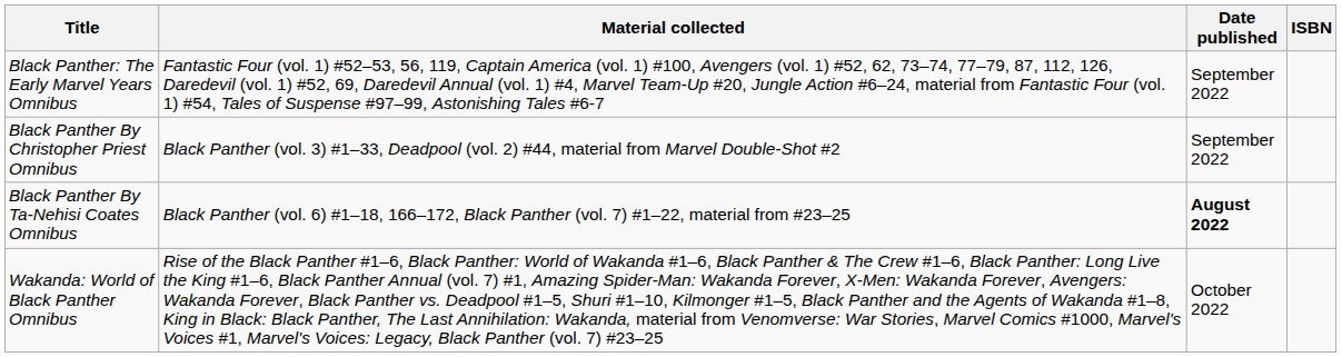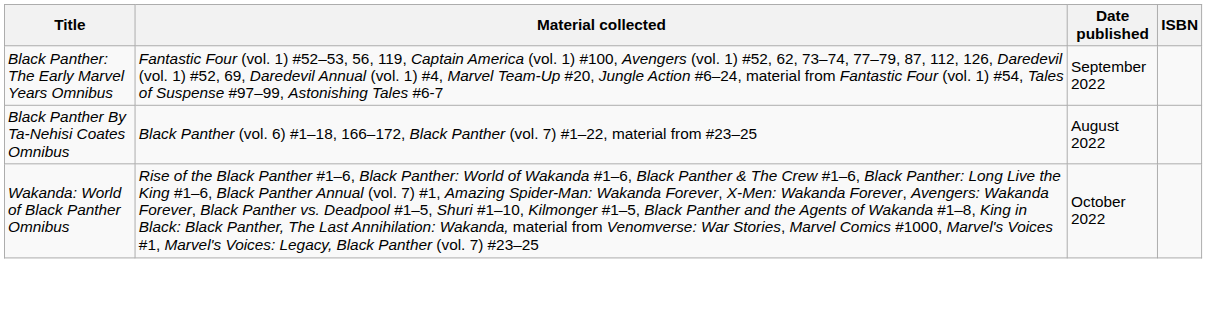 <table class="wikitable">
 <tr>
 <th>Title</th>
 <th>Material collected</th>
 <th>Date published</th>
 <th>ISBN</th>
 </tr>
 <tr>
 <td><em>Black Panther: The Early Marvel Years Omnibus</em></td>
 <td><em>Fantastic Four</em> (vol. 1) #52–53, 56, 119, <em>Captain America</em> (vol. 1) #100, <em>Avengers</em> (vol. 1) #52, 62, 73–74, 77–79, 87, 112, 126, <em>Daredevil</em> (vol. 1) #52, 69, <em>Daredevil Annual</em> (vol. 1) #4, <em>Marvel Team-Up</em> #20, <em>Jungle Action</em> #6–24, material from <em>Fantastic Four</em> (vol. 1) #54, <em>Tales of Suspense</em> #97–99, <em>Astonishing Tales</em> #6-7</td>
 <td>September 2022</td>
 <td></td>
 </tr>
 <tr>
-<td><em>Black Panther By Christopher Priest Omnibus</em></td>
-<td><em>Black Panther</em> (vol. 3) #1–33, <em>Deadpool</em> (vol. 2) #44, material from <em>Marvel Double-Shot</em> #2</td>
-<td>September 2022</td>
-<td></td>
-</tr>
-<tr>
 <td><em>Black Panther By Ta-Nehisi Coates Omnibus</em></td>
 <td><em>Black Panther</em> (vol. 6) #1–18, 166–172, <em>Black Panther</em> (vol. 7) #1–22, material from #23–25</td>
-<td><strong>August 2022</strong></td>
+<td>August 2022</td>
 <td></td>
 </tr>
 <tr>
 <td><em>Wakanda: World of Black Panther Omnibus</em></td>
 <td><em>Rise of the Black Panther</em> #1–6, <em>Black Panther: World of Wakanda</em> #1–6, <em>Black Panther & The Crew</em> #1–6, <em>Black Panther: Long Live the King</em> #1–6, <em>Black Panther Annual</em> (vol. 7) #1, <em>Amazing Spider-Man: Wakanda Forever</em>, <em>X-Men: Wakanda Forever</em>, <em>Avengers: Wakanda Forever</em>, <em>Black Panther vs. Deadpool</em> #1–5, <em>Shuri</em> #1–10, <em>Kilmonger</em> #1–5, <em>Black Panther and the Agents of Wakanda</em> #1–8, <em>King in Black: Black Panther, The Last Annihilation: Wakanda,</em> material from <em>Venomverse: War Stories</em>, <em>Marvel Comics</em> #1000, <em>Marvel's Voices</em> #1, <em>Marvel's Voices: Legacy,</em> <em>Black Panther</em> (vol. 7) #23–25</td>
 <td>October 2022</td>
 <td></td>
 </tr>
 </table>
